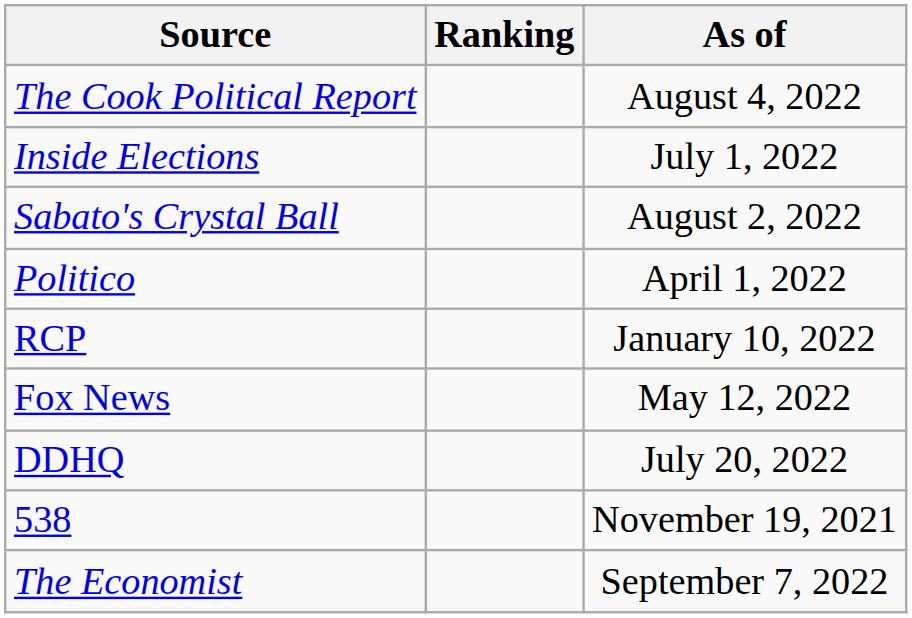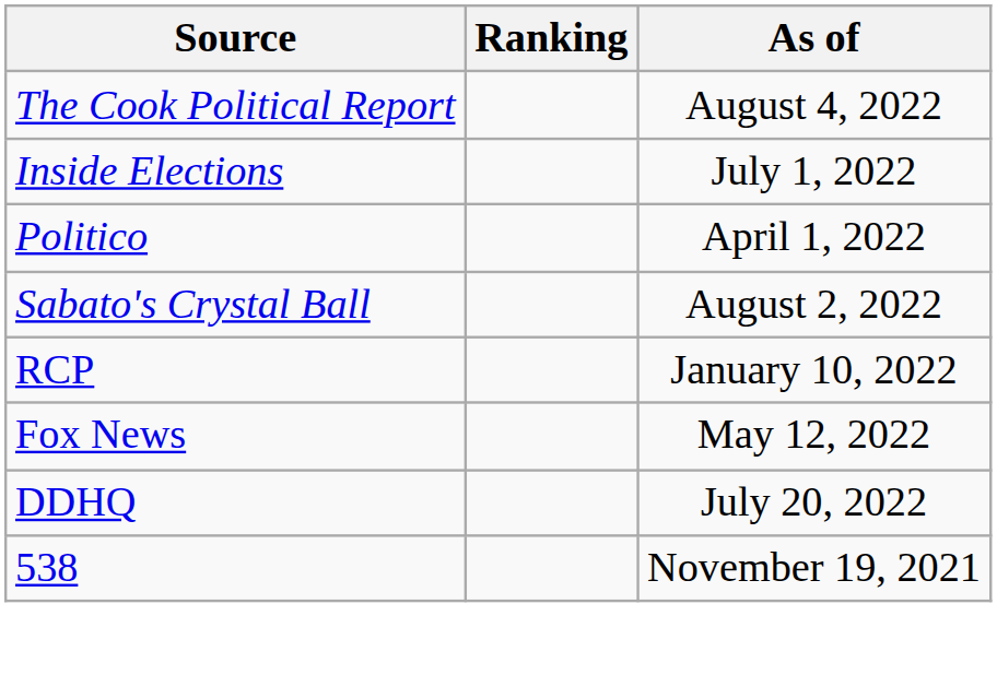 <table class="wikitable" style="text-align:center">
 <tr>
 <th>Source</th>
 <th>Ranking</th>
 <th>As of</th>
 </tr>
 <tr>
 <td align=left><em><a href='#'>The Cook Political Report</a></em></td>
 <td></td>
 <td>August 4, 2022</td>
 </tr>
 <tr>
 <td align=left><em><a href='#'>Inside Elections</a></em></td>
 <td></td>
 <td>July 1, 2022</td>
 </tr>
 <tr>
+<td align="left"><em><a href='#'>Politico</a></em></td>
+<td></td>
+<td>April 1, 2022</td>
+</tr>
+<tr>
 <td align=left><em><a href='#'>Sabato's Crystal Ball</a></em></td>
 <td></td>
 <td>August 2, 2022</td>
-</tr>
-<tr>
-<td align="left"><em><a href='#'>Politico</a></em></td>
-<td></td>
-<td>April 1, 2022</td>
 </tr>
 <tr>
 <td align="left"><a href='#'>RCP</a></td>
 <td></td>
 <td>January 10, 2022</td>
 </tr>
 <tr>
 <td align=left><a href='#'>Fox News</a></td>
 <td></td>
 <td>May 12, 2022</td>
 </tr>
 <tr>
 <td align="left"><a href='#'>DDHQ</a></td>
 <td></td>
 <td>July 20, 2022</td>
 </tr>
 <tr>
 <td align="left"><a href='#'>538</a></td>
 <td></td>
 <td>November 19, 2021</td>
 </tr>
-<tr>
-<td align="left"><em><a href='#'>The Economist</a></em></td>
-<td></td>
-<td>September 7, 2022</td>
-</tr>
 </table>
